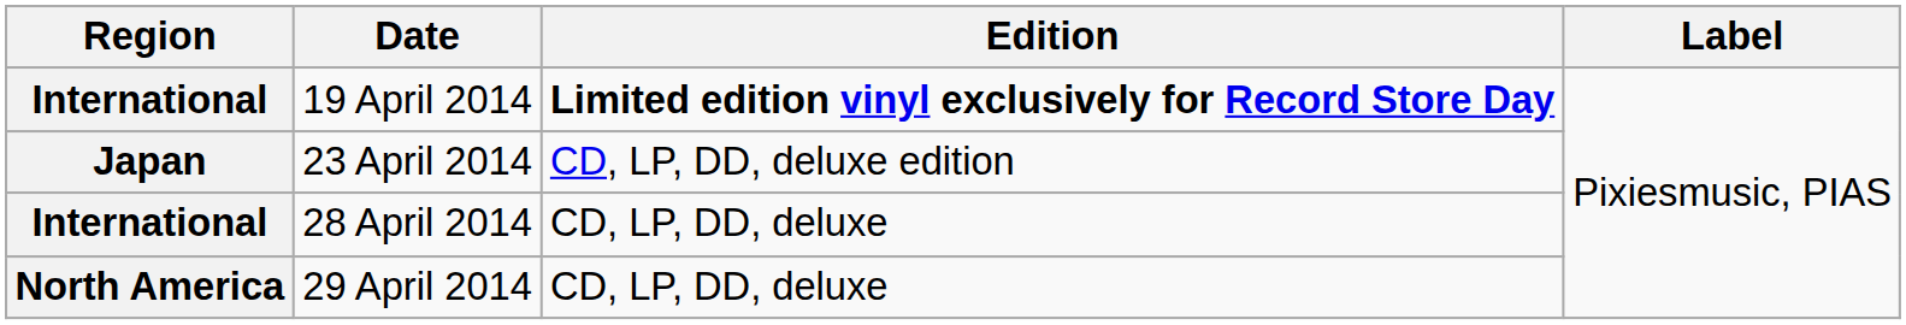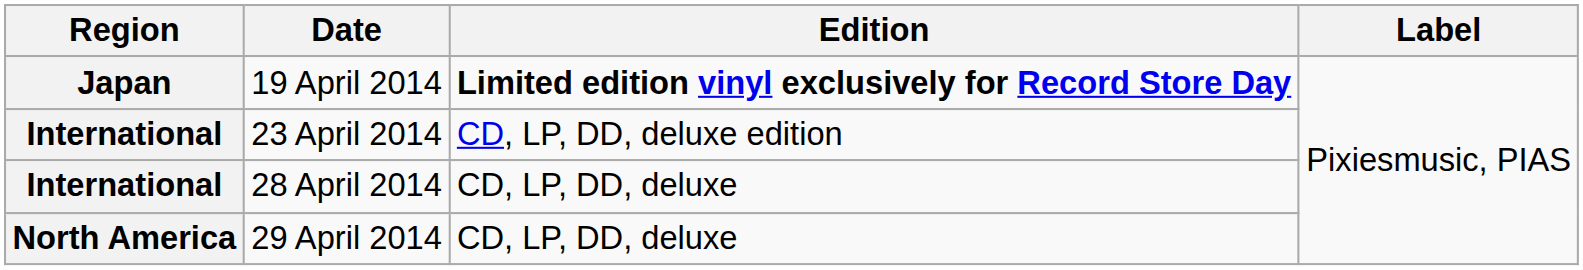 <table class="wikitable plainrowheaders">
 <tr>
 <th scope="col">Region</th>
 <th scope="col">Date</th>
 <th scope="col">Edition</th>
 <th scope="col">Label</th>
 </tr>
 <tr>
-<th scope="row">International</th>
+<th scope="row">Japan</th>
 <td rowspan="1">19 April 2014</td>
 <td rowspan="1"><strong>Limited edition <a href='#'>vinyl</a> exclusively for <a href='#'>Record Store Day</a></strong></td>
 <td rowspan="4">Pixiesmusic, PIAS</td>
 </tr>
 <tr>
-<th scope="row">Japan</th>
+<th scope="row">International</th>
 <td rowspan="1">23 April 2014</td>
 <td rowspan="1"><a href='#'>CD</a>, LP, DD, deluxe edition</td>
 </tr>
 <tr>
 <th scope="row">International</th>
 <td rowspan="1">28 April 2014</td>
 <td rowspan="1">CD, LP, DD, deluxe</td>
 </tr>
 <tr>
 <th scope="row">North America</th>
 <td rowspan="1">29 April 2014</td>
 <td rowspan="1">CD, LP, DD, deluxe</td>
 </tr>
 </table>
